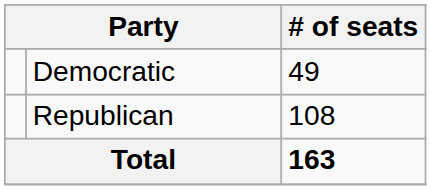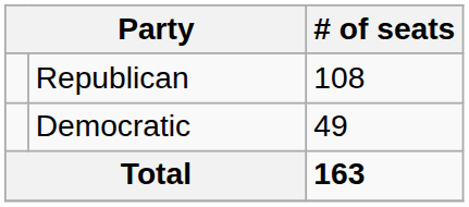 <table class="wikitable sortable">
 <tr>
 <th colspan="2" style="width:150px;">Party</th>
 <th># of seats</th>
 </tr>
 <tr>
 <td></td>
-<td>Democratic</td>
-<td>49</td>
+<td>Republican</td>
+<td>108</td>
 </tr>
 <tr>
 <td></td>
-<td>Republican</td>
-<td>108</td>
+<td>Democratic</td>
+<td>49</td>
 </tr>
 <tr>
 <th colspan=2>Total</th>
 <td><strong>163</strong></td>
 </tr>
 <tr>
 </tr>
 </table>
